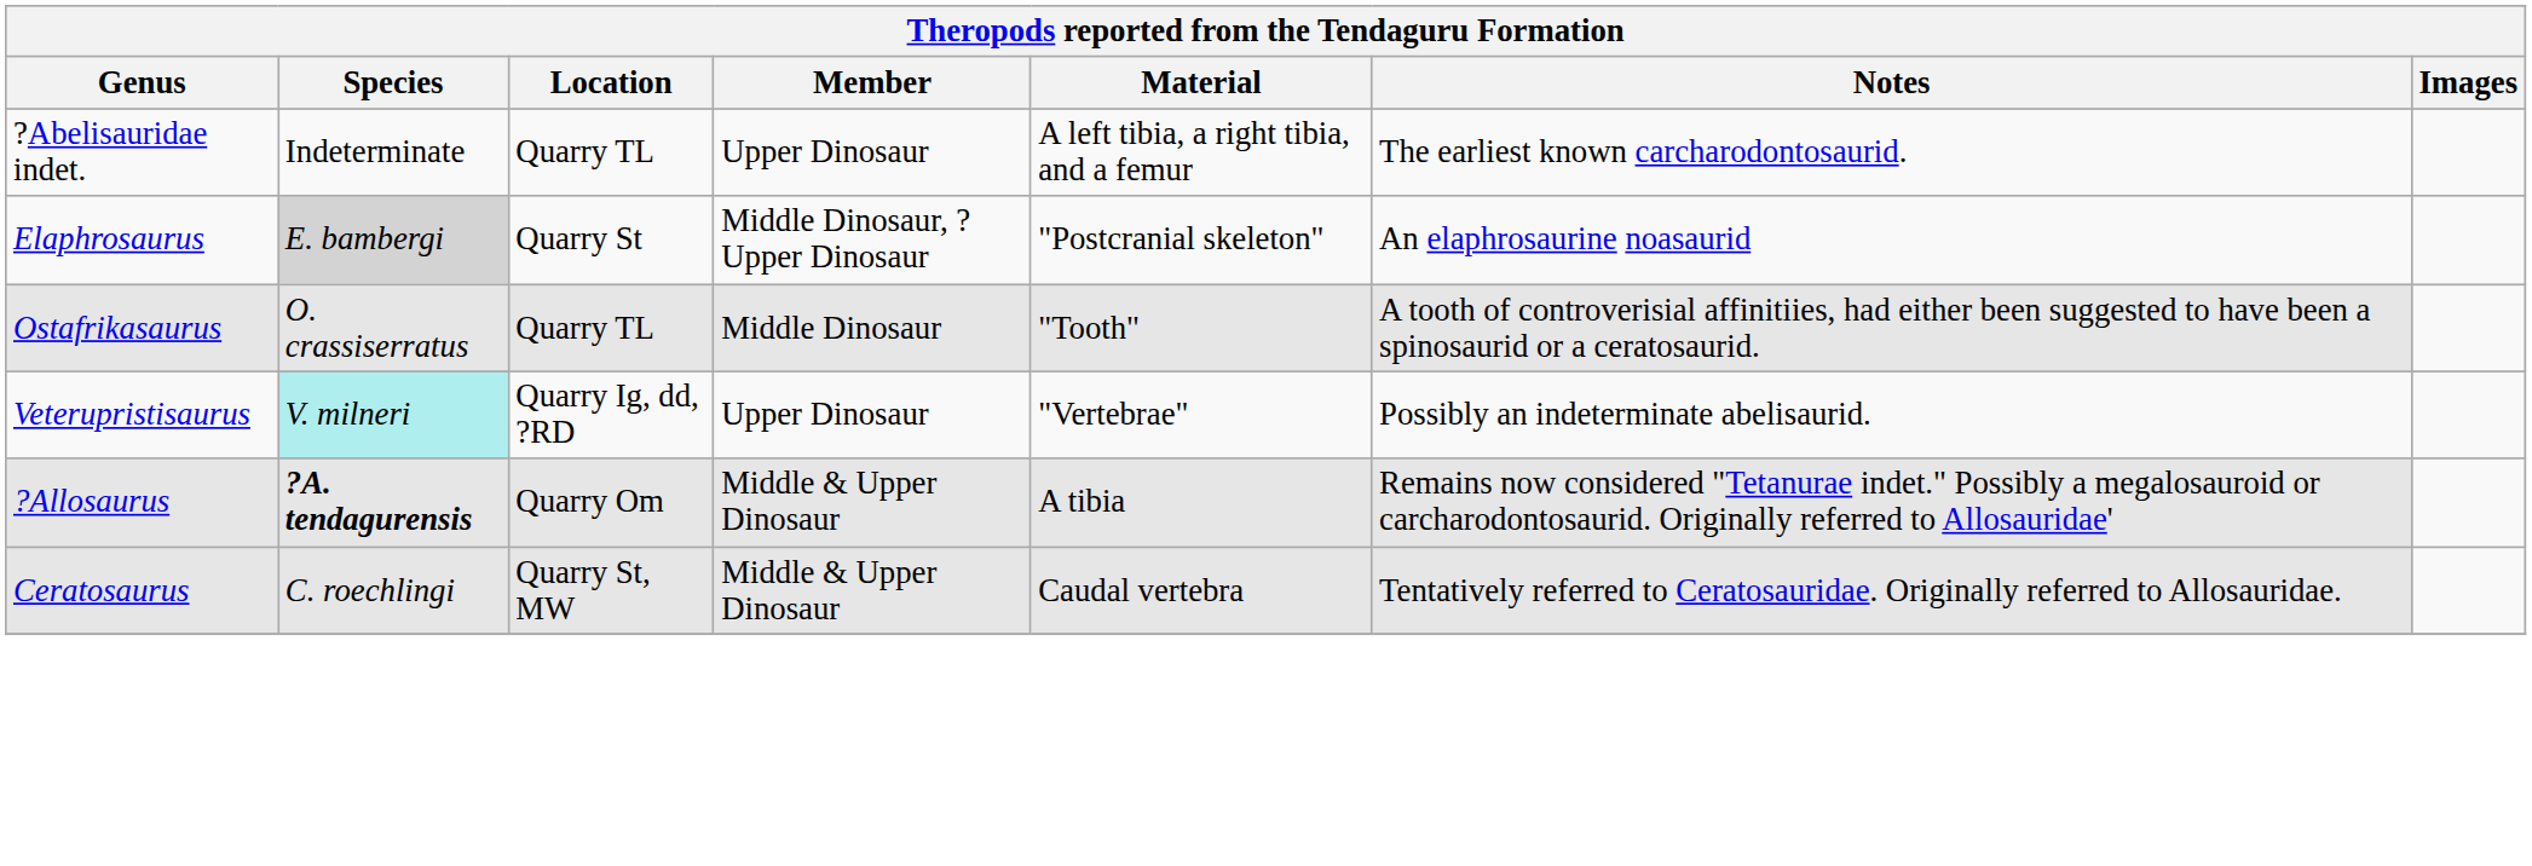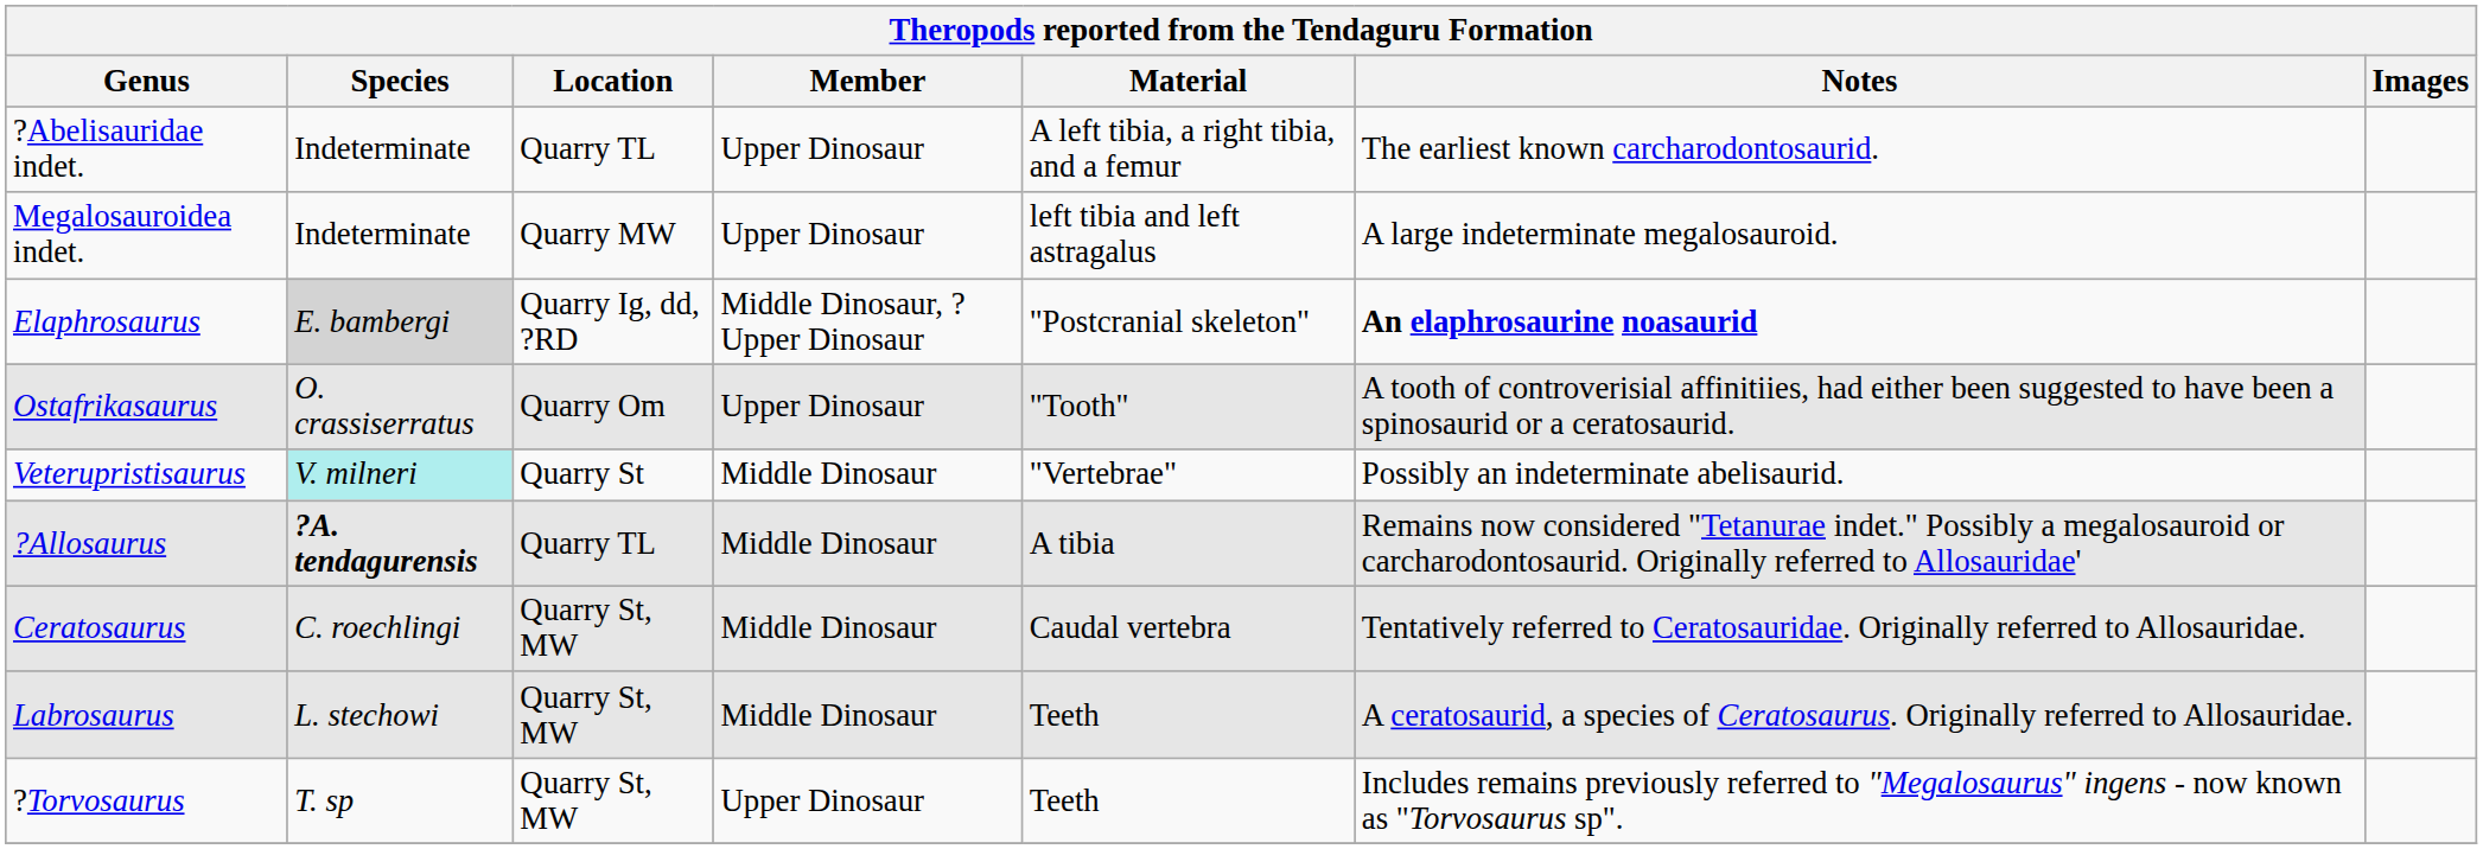 <table class="wikitable sortable" align="center">
 <tr>
 <th colspan="7" align="center"><strong><a href='#'>Theropods</a> reported from the Tendaguru Formation</strong></th>
 </tr>
 <tr>
 <th>Genus</th>
 <th>Species</th>
 <th>Location</th>
 <th>Member</th>
 <th>Material</th>
 <th>Notes</th>
 <th>Images</th>
 </tr>
 <tr>
 <td>?<a href='#'>Abelisauridae</a> indet.</td>
 <td>Indeterminate</td>
 <td>Quarry TL</td>
 <td>Upper Dinosaur</td>
 <td>A left tibia, a right tibia, and a femur</td>
 <td>The earliest known <a href='#'>carcharodontosaurid</a>.</td>
 <td></td>
 </tr>
 <tr>
+<td><a href='#'>Megalosauroidea</a> indet.</td>
+<td>Indeterminate</td>
+<td>Quarry MW</td>
+<td>Upper Dinosaur</td>
+<td>left tibia and left astragalus</td>
+<td>A large indeterminate megalosauroid.</td>
+<td></td>
+</tr>
+<tr>
 <td><em><a href='#'>Elaphrosaurus</a></em></td>
 <td style="background: lightgrey;"><em>E. bambergi</em></td>
-<td>Quarry St</td>
+<td>Quarry Ig, dd, ?RD</td>
 <td>Middle Dinosaur, ?Upper Dinosaur</td>
 <td>"Postcranial skeleton"</td>
-<td>An <a href='#'>elaphrosaurine</a> <a href='#'>noasaurid</a></td>
+<td><strong>An <a href='#'>elaphrosaurine</a> <a href='#'>noasaurid</a></strong></td>
 <td></td>
 </tr>
 <tr>
 <td style="background:#E6E6E6;"><em><a href='#'>Ostafrikasaurus</a></em></td>
 <td style="background:#E6E6E6;"><em>O. crassiserratus</em></td>
-<td style="background:#E6E6E6;">Quarry TL</td>
-<td style="background:#E6E6E6;">Middle Dinosaur</td>
+<td style="background:#E6E6E6;">Quarry Om</td>
+<td style="background:#E6E6E6;">Upper Dinosaur</td>
 <td style="background:#E6E6E6;">"Tooth"</td>
 <td style="background:#E6E6E6;">A tooth of controverisial affinitiies, had either been suggested to have been a spinosaurid or a ceratosaurid.</td>
 <td></td>
 </tr>
 <tr>
 <td><em><a href='#'>Veterupristisaurus</a></em></td>
 <td style="background: paleturquoise;"><em>V. milneri</em></td>
-<td>Quarry Ig, dd, ?RD</td>
-<td>Upper Dinosaur</td>
+<td>Quarry St</td>
+<td>Middle Dinosaur</td>
 <td>"Vertebrae"</td>
 <td>Possibly an indeterminate abelisaurid.</td>
 <td></td>
 </tr>
 <tr>
 <td style="background:#E6E6E6;"><em><a href='#'>?Allosaurus</a></em></td>
 <td style="background:#E6E6E6;"><strong><em>?A. tendagurensis</em></strong></td>
-<td style="background:#E6E6E6;">Quarry Om</td>
-<td style="background:#E6E6E6;">Middle & Upper Dinosaur</td>
+<td style="background:#E6E6E6;">Quarry TL</td>
+<td style="background:#E6E6E6;">Middle Dinosaur</td>
 <td style="background:#E6E6E6;">A tibia</td>
 <td style="background:#E6E6E6;">Remains now considered "<a href='#'>Tetanurae</a> indet." Possibly a megalosauroid or carcharodontosaurid. Originally referred to <a href='#'>Allosauridae</a>'</td>
 <td></td>
 </tr>
 <tr>
 <td style="background:#E6E6E6;"><em><a href='#'>Ceratosaurus</a></em></td>
 <td style="background:#E6E6E6;"><em>C. roechlingi</em></td>
 <td style="background:#E6E6E6;">Quarry St, MW</td>
-<td style="background:#E6E6E6;">Middle & Upper Dinosaur</td>
+<td style="background:#E6E6E6;">Middle Dinosaur</td>
 <td style="background:#E6E6E6;">Caudal vertebra</td>
 <td style="background:#E6E6E6;">Tentatively referred to <a href='#'>Ceratosauridae</a>. Originally referred to Allosauridae.</td>
 <td></td>
 </tr>
 <tr>
+<td style="background:#E6E6E6;"><em><a href='#'>Labrosaurus</a></em></td>
+<td style="background:#E6E6E6;"><em>L. stechowi</em></td>
+<td style="background:#E6E6E6;">Quarry St, MW</td>
+<td style="background:#E6E6E6;">Middle Dinosaur</td>
+<td style="background:#E6E6E6;">Teeth</td>
+<td style="background:#E6E6E6;">A <a href='#'>ceratosaurid</a>,  a species of <em><a href='#'>Ceratosaurus</a></em>. Originally referred to Allosauridae.</td>
+<td></td>
+</tr>
+<tr>
+<td>?<em><a href='#'>Torvosaurus</a></em></td>
+<td><em>T. sp</em></td>
+<td>Quarry St, MW</td>
+<td>Upper Dinosaur</td>
+<td>Teeth</td>
+<td>Includes remains previously referred to <em>"<a href='#'>Megalosaurus</a>" ingens</em> - now known as "<em>Torvosaurus</em> sp".</td>
+<td></td>
+</tr>
+<tr>
 </tr>
 </table>
